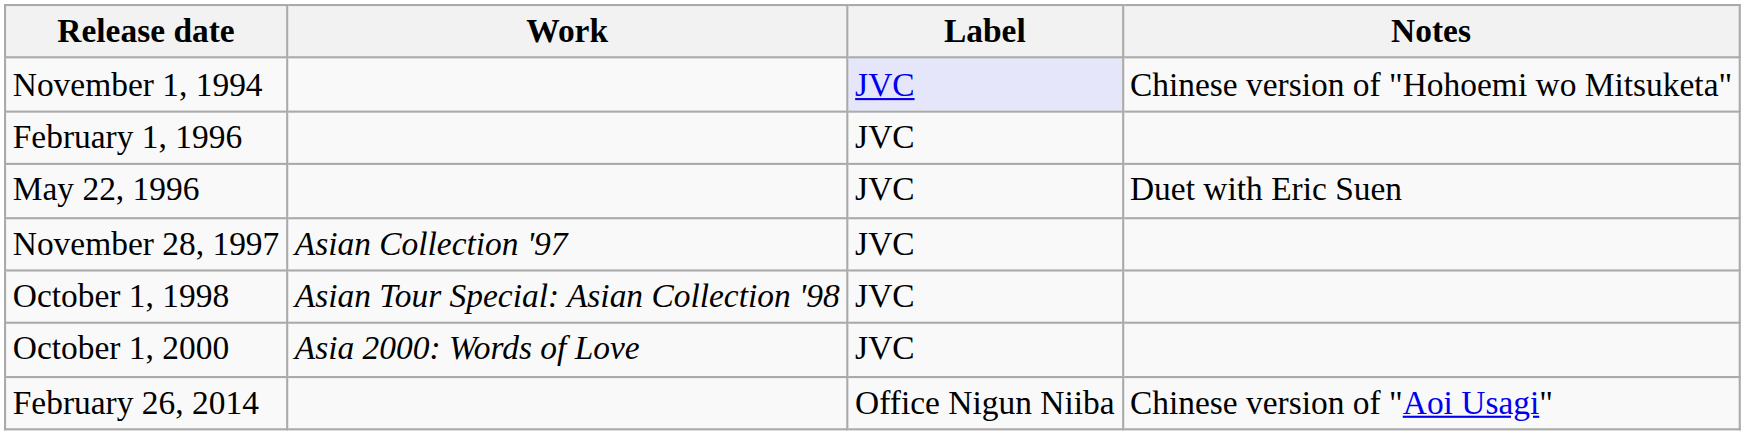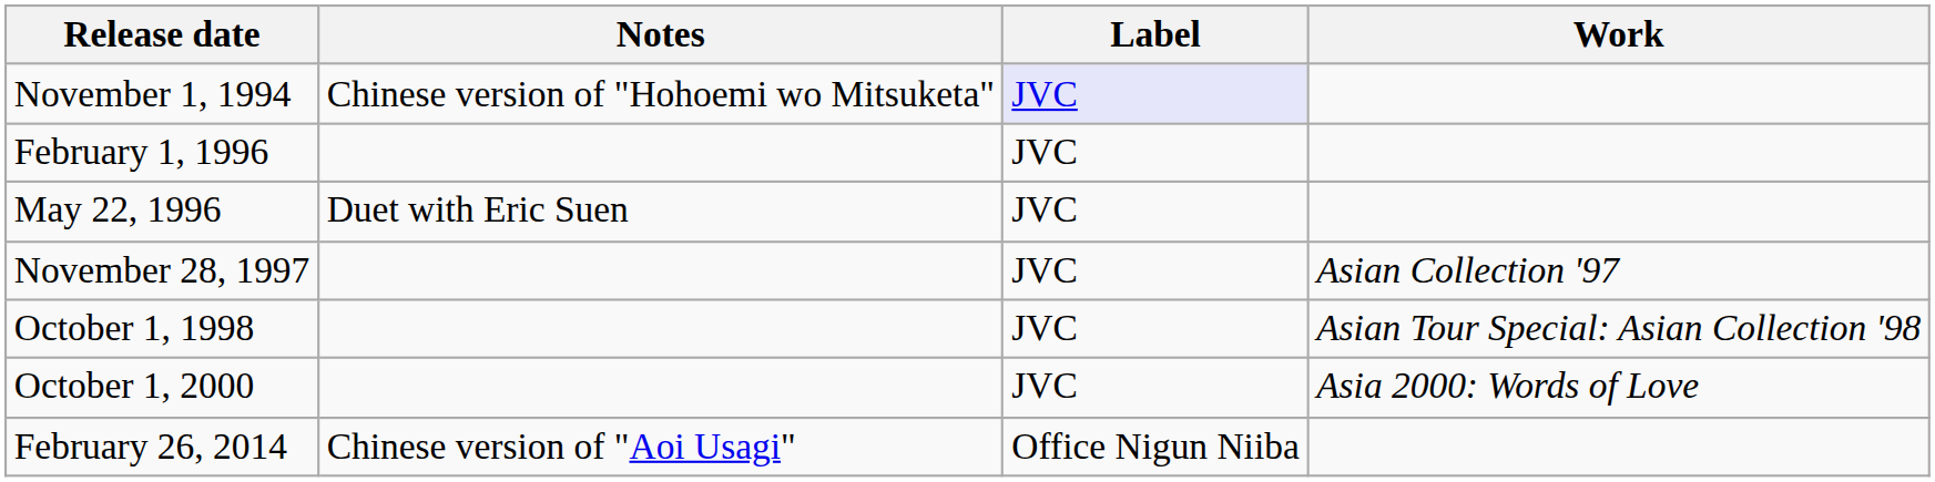 <table class=wikitable>
 <tr>
 <th>Release date</th>
+<th>Notes</th>
+<th>Label</th>
 <th>Work</th>
-<th>Label</th>
-<th>Notes</th>
 </tr>
 <tr>
 <td>November 1, 1994</td>
+<td>Chinese version of "Hohoemi wo Mitsuketa"</td>
+<td style="background: lavender;"><a href='#'>JVC</a></td>
 <td></td>
-<td style="background: lavender;"><a href='#'>JVC</a></td>
-<td>Chinese version of "Hohoemi wo Mitsuketa"</td>
 </tr>
 <tr>
 <td>February 1, 1996</td>
 <td></td>
 <td>JVC</td>
 <td></td>
 </tr>
 <tr>
 <td>May 22, 1996</td>
-<td></td>
-<td>JVC</td>
 <td>Duet with Eric Suen</td>
-</tr>
-<tr>
-<td>November 28, 1997</td>
-<td><em>Asian Collection '97</em></td>
 <td>JVC</td>
 <td></td>
 </tr>
 <tr>
+<td>November 28, 1997</td>
+<td></td>
+<td>JVC</td>
+<td><em>Asian Collection '97</em></td>
+</tr>
+<tr>
 <td>October 1, 1998</td>
+<td></td>
+<td>JVC</td>
 <td><em>Asian Tour Special: Asian Collection '98</em></td>
-<td>JVC</td>
-<td></td>
 </tr>
 <tr>
 <td>October 1, 2000</td>
+<td></td>
+<td>JVC</td>
 <td><em>Asia 2000: Words of Love</em></td>
-<td>JVC</td>
-<td></td>
 </tr>
 <tr>
 <td>February 26, 2014</td>
+<td>Chinese version of "<a href='#'>Aoi Usagi</a>"</td>
+<td>Office Nigun Niiba</td>
 <td></td>
-<td>Office Nigun Niiba</td>
-<td>Chinese version of "<a href='#'>Aoi Usagi</a>"</td>
 </tr>
 </table>
